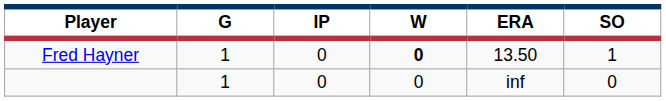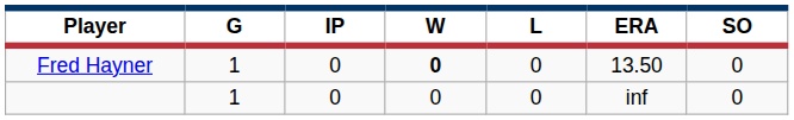 <table class="wikitable sortable">
 <tr>
 <th style="background:#FFFFFF; border-top:#023465 5px solid; border-bottom:#ba313c 5px solid;" width="16%">Player</th>
 <th style="background:#FFFFFF; border-top:#023465 5px solid; border-bottom:#ba313c 5px solid;" width="9%">G</th>
 <th style="background:#FFFFFF; border-top:#023465 5px solid; border-bottom:#ba313c 5px solid;" width="9%">IP</th>
 <th style="background:#FFFFFF; border-top:#023465 5px solid; border-bottom:#ba313c 5px solid;" width="9%">W</th>
+<th style="background:#FFFFFF; border-top:#023465 5px solid; border-bottom:#ba313c 5px solid;" width="9%">L</th>
 <th style="background:#FFFFFF; border-top:#023465 5px solid; border-bottom:#ba313c 5px solid;" width="9%">ERA</th>
 <th style="background:#FFFFFF; border-top:#023465 5px solid; border-bottom:#ba313c 5px solid;" width="9%">SO</th>
 </tr>
 <tr align="center">
 <td><a href='#'>Fred Hayner</a></td>
 <td>1</td>
 <td>0</td>
 <td><strong>0</strong></td>
+<td>0</td>
 <td>13.50</td>
-<td>1</td>
+<td>0</td>
 </tr>
 <tr align=center>
 <td></td>
 <td>1</td>
 <td>0</td>
 <td>0</td>
+<td>0</td>
 <td>inf</td>
 <td>0</td>
 </tr>
 </table>
